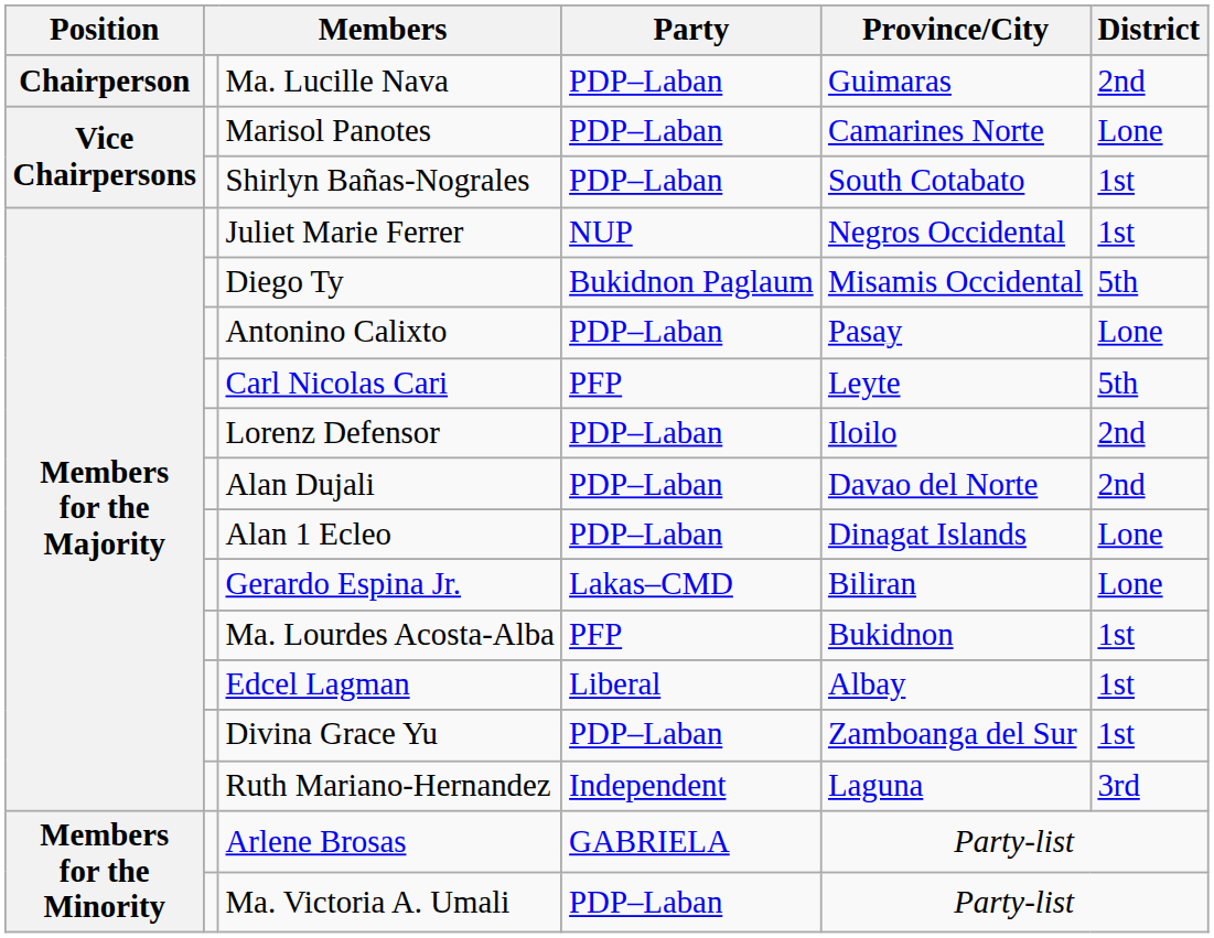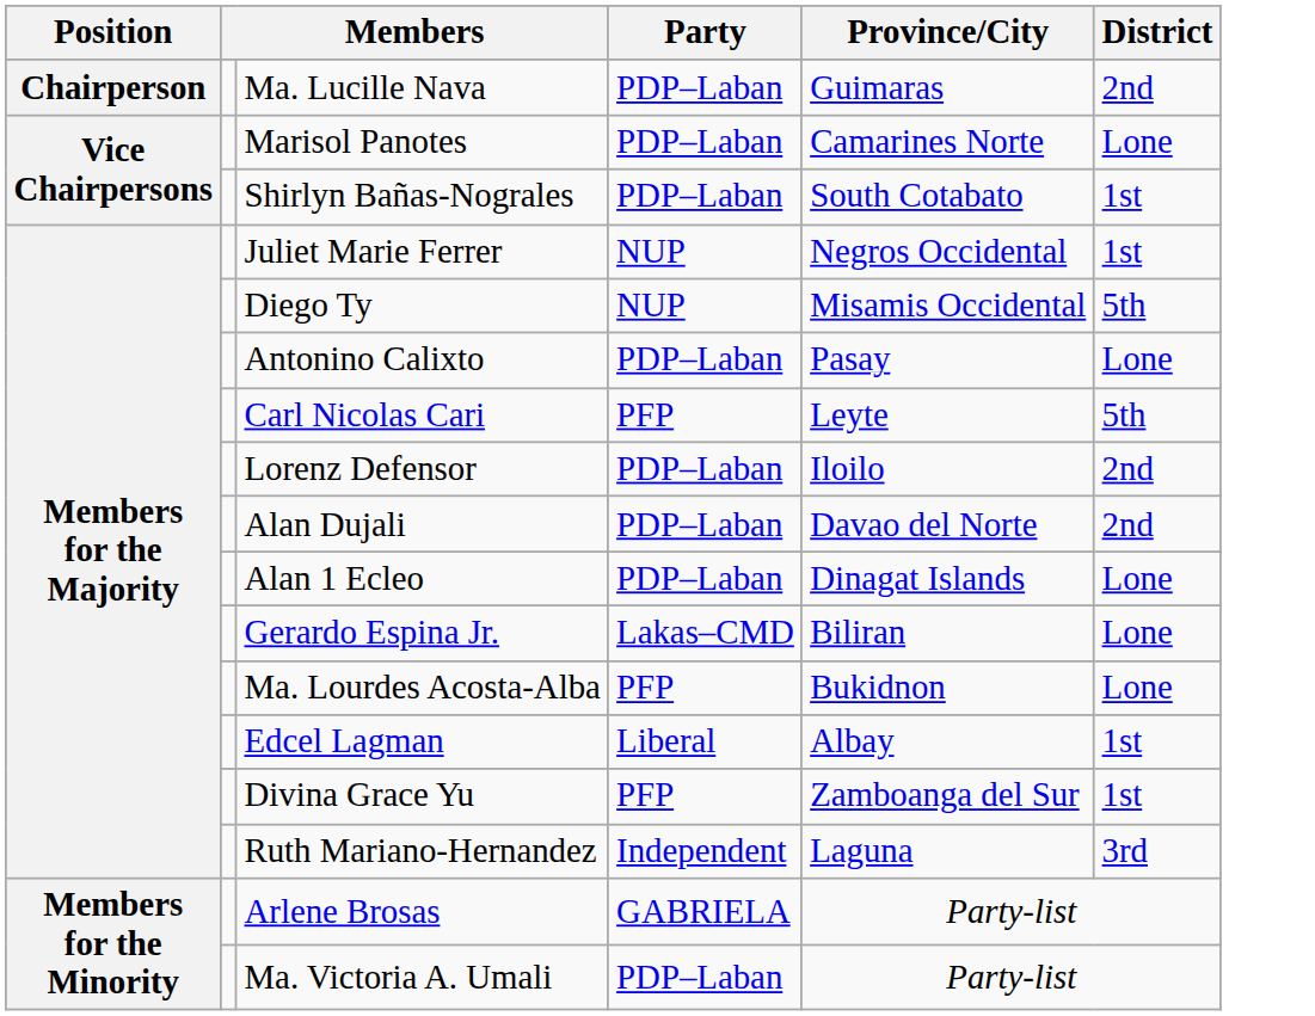 <table class="wikitable" style="font-size: 100%;">
 <tr>
 <th>Position</th>
 <th colspan="2">Members</th>
 <th>Party</th>
 <th>Province/City</th>
 <th>District</th>
 </tr>
 <tr>
 <th>Chairperson</th>
 <td></td>
 <td>Ma. Lucille Nava</td>
 <td><a href='#'>PDP–Laban</a></td>
 <td><a href='#'>Guimaras</a></td>
 <td><a href='#'>2nd</a></td>
 </tr>
 <tr>
 <th rowspan="2">Vice<br>Chairpersons</th>
 <td></td>
 <td>Marisol Panotes</td>
 <td><a href='#'>PDP–Laban</a></td>
 <td><a href='#'>Camarines Norte</a></td>
 <td><a href='#'>Lone</a></td>
 </tr>
 <tr>
 <td></td>
 <td>Shirlyn Bañas-Nograles</td>
 <td><a href='#'>PDP–Laban</a></td>
 <td><a href='#'>South Cotabato</a></td>
 <td><a href='#'>1st</a></td>
 </tr>
 <tr>
 <th rowspan="12">Members<br>for the<br>Majority</th>
 <td></td>
 <td>Juliet Marie Ferrer</td>
 <td><a href='#'>NUP</a></td>
 <td><a href='#'>Negros Occidental</a></td>
 <td><a href='#'>1st</a></td>
 </tr>
 <tr>
 <td></td>
 <td>Diego Ty</td>
-<td><a href='#'>Bukidnon Paglaum</a></td>
+<td><a href='#'>NUP</a></td>
 <td><a href='#'>Misamis Occidental</a></td>
 <td><a href='#'>5th</a></td>
 </tr>
 <tr>
 <td></td>
 <td>Antonino Calixto</td>
 <td><a href='#'>PDP–Laban</a></td>
 <td><a href='#'>Pasay</a></td>
 <td><a href='#'>Lone</a></td>
 </tr>
 <tr>
 <td></td>
 <td><a href='#'>Carl Nicolas Cari</a></td>
 <td><a href='#'>PFP</a></td>
 <td><a href='#'>Leyte</a></td>
 <td><a href='#'>5th</a></td>
 </tr>
 <tr>
 <td></td>
 <td>Lorenz Defensor</td>
 <td><a href='#'>PDP–Laban</a></td>
 <td><a href='#'>Iloilo</a></td>
 <td><a href='#'>2nd</a></td>
 </tr>
 <tr>
 <td></td>
 <td>Alan Dujali</td>
 <td><a href='#'>PDP–Laban</a></td>
 <td><a href='#'>Davao del Norte</a></td>
 <td><a href='#'>2nd</a></td>
 </tr>
 <tr>
 <td></td>
 <td>Alan 1 Ecleo</td>
 <td><a href='#'>PDP–Laban</a></td>
 <td><a href='#'>Dinagat Islands</a></td>
 <td><a href='#'>Lone</a></td>
 </tr>
 <tr>
 <td></td>
 <td><a href='#'>Gerardo Espina Jr.</a></td>
 <td><a href='#'>Lakas–CMD</a></td>
 <td><a href='#'>Biliran</a></td>
 <td><a href='#'>Lone</a></td>
 </tr>
 <tr>
 <td></td>
 <td>Ma. Lourdes Acosta-Alba</td>
 <td><a href='#'>PFP</a></td>
 <td><a href='#'>Bukidnon</a></td>
-<td><a href='#'>1st</a></td>
+<td><a href='#'>Lone</a></td>
 </tr>
 <tr>
 <td></td>
 <td><a href='#'>Edcel Lagman</a></td>
 <td><a href='#'>Liberal</a></td>
 <td><a href='#'>Albay</a></td>
 <td><a href='#'>1st</a></td>
 </tr>
 <tr>
 <td></td>
 <td>Divina Grace Yu</td>
-<td><a href='#'>PDP–Laban</a></td>
+<td><a href='#'>PFP</a></td>
 <td><a href='#'>Zamboanga del Sur</a></td>
 <td><a href='#'>1st</a></td>
 </tr>
 <tr>
 <td></td>
 <td>Ruth Mariano-Hernandez</td>
 <td><a href='#'>Independent</a></td>
 <td><a href='#'>Laguna</a></td>
 <td><a href='#'>3rd</a></td>
 </tr>
 <tr>
 <th rowspan="2">Members<br>for the<br>Minority</th>
 <td></td>
 <td><a href='#'>Arlene Brosas</a></td>
 <td><a href='#'>GABRIELA</a></td>
 <td align="center" colspan="2"><em>Party-list</em></td>
 </tr>
 <tr>
 <td></td>
 <td>Ma. Victoria A. Umali</td>
 <td><a href='#'>PDP–Laban</a></td>
 <td align="center" colspan="2"><em>Party-list</em></td>
 </tr>
 </table>
